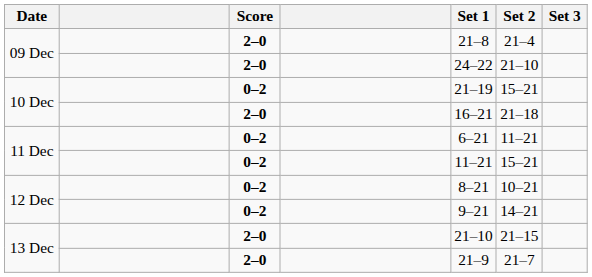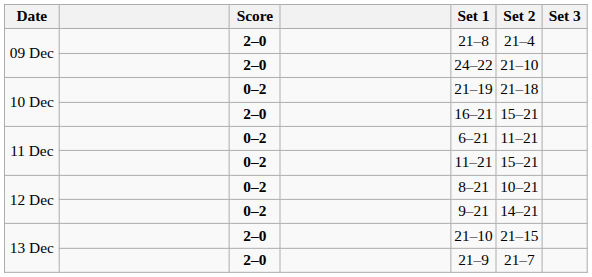 <table class="wikitable" style="text-align: center;">
 <tr>
 <th width="60">Date</th>
 <th align="right" width="270"></th>
 <th width="50">Score</th>
 <th align="left" width="270"></th>
 <th width="50">Set 1</th>
 <th width="50">Set 2</th>
 <th width="50">Set 3</th>
 </tr>
 <tr>
 <td rowspan=2>09 Dec</td>
 <td align=left><strong></strong></td>
 <td align=center><strong>2–0</strong></td>
 <td align=left></td>
 <td>21–8</td>
 <td>21–4</td>
 <td></td>
 </tr>
 <tr>
 <td align=left><strong></strong></td>
 <td align=center><strong>2–0</strong></td>
 <td align=left></td>
 <td>24–22</td>
 <td>21–10</td>
 <td></td>
 </tr>
 <tr>
 <td rowspan=2>10 Dec</td>
 <td align=left></td>
 <td align=center><strong>0–2</strong></td>
 <td align=left><strong></strong></td>
 <td>21–19</td>
-<td>15–21</td>
+<td>21–18</td>
 <td></td>
 </tr>
 <tr>
 <td align=left><strong></strong></td>
 <td align=center><strong>2–0</strong></td>
 <td align=left></td>
 <td>16–21</td>
-<td>21–18</td>
+<td>15–21</td>
 <td></td>
 </tr>
 <tr>
 <td rowspan=2>11 Dec</td>
 <td align=left></td>
 <td align=center><strong>0–2</strong></td>
 <td align=left><strong></strong></td>
 <td>6–21</td>
 <td>11–21</td>
 <td></td>
 </tr>
 <tr>
 <td align=left></td>
 <td align=center><strong>0–2</strong></td>
 <td align=left><strong></strong></td>
 <td>11–21</td>
 <td>15–21</td>
 <td></td>
 </tr>
 <tr>
 <td rowspan=2>12 Dec</td>
 <td align=left></td>
 <td align=center><strong>0–2</strong></td>
 <td align=left><strong></strong></td>
 <td>8–21</td>
 <td>10–21</td>
 <td></td>
 </tr>
 <tr>
 <td align=left></td>
 <td align=center><strong>0–2</strong></td>
 <td align=left><strong></strong></td>
 <td>9–21</td>
 <td>14–21</td>
 <td></td>
 </tr>
 <tr>
 <td rowspan=2>13 Dec</td>
 <td align=left><strong></strong></td>
 <td align=center><strong>2–0</strong></td>
 <td align=left></td>
 <td>21–10</td>
 <td>21–15</td>
 <td></td>
 </tr>
 <tr>
 <td align=left><strong></strong></td>
 <td align=center><strong>2–0</strong></td>
 <td align=left></td>
 <td>21–9</td>
 <td>21–7</td>
 <td></td>
 </tr>
 </table>
